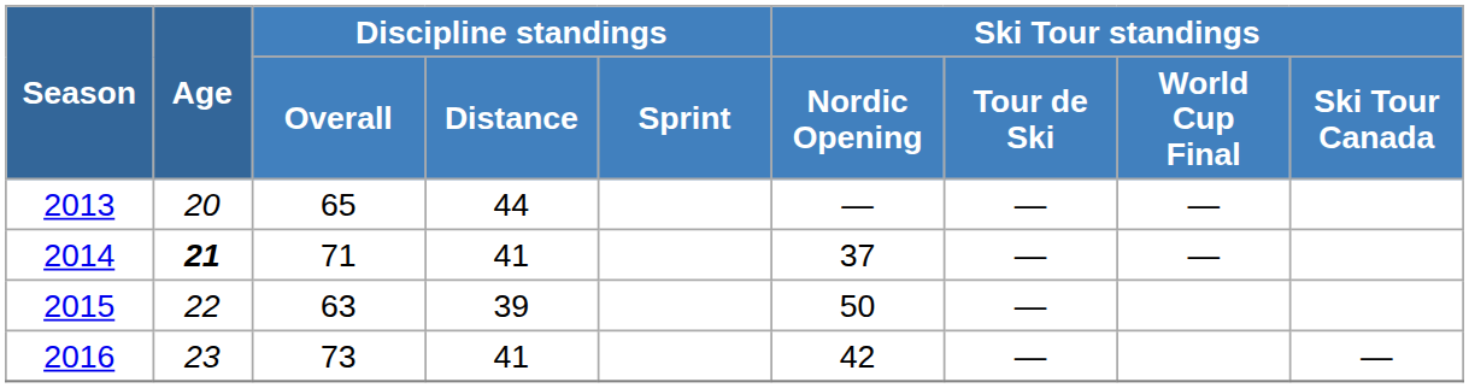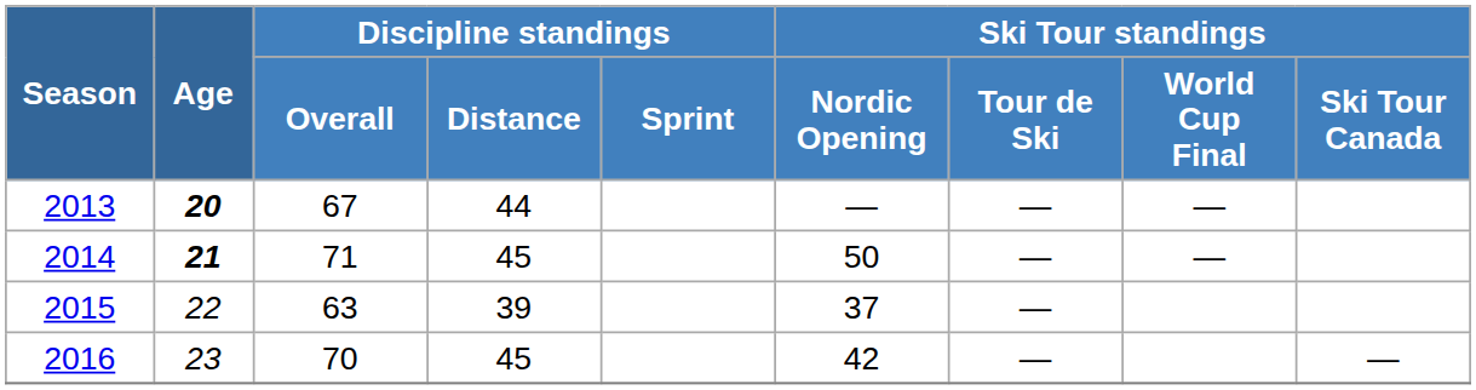 <table class="wikitable" style="font-size:95%; text-align:center; border:grey solid 1px; border-collapse:collapse; background:#ffffff;">
 <tr>
 <th style="background-color:#369; color:white; width:60px;" rowspan="2"> Season </th>
 <th style="background-color:#369; color:white; width:40px;" rowspan="2"> Age </th>
 <th style="background-color:#4180be; color:white;" colspan="3">Discipline standings</th>
 <th style="background-color:#4180be; color:white;" colspan="4">Ski Tour standings</th>
 </tr>
 <tr>
 <th style="background-color:#4180be; color:white; width:75px;">Overall</th>
 <th style="background-color:#4180be; color:white; width:75px;">Distance</th>
 <th style="background-color:#4180be; color:white; width:75px;">Sprint</th>
 <th style="background-color:#4180be; color:white; width:75px;">Nordic<br>Opening</th>
 <th style="background-color:#4180be; color:white; width:75px;">Tour de<br>Ski</th>
 <th style="background-color:#4180be; color:white; width:75px;">World Cup<br>Final</th>
 <th style="background-color:#4180be; color:white; width:75px;">Ski Tour<br>Canada</th>
 </tr>
 <tr>
 <td><a href='#'>2013</a></td>
-<td><em>20</em></td>
-<td>65</td>
+<td><strong><em>20</em></strong></td>
+<td>67</td>
 <td>44</td>
 <td></td>
 <td>—</td>
 <td>—</td>
 <td>—</td>
 <td></td>
 </tr>
 <tr>
 <td><a href='#'>2014</a></td>
 <td><strong><em>21</em></strong></td>
 <td>71</td>
-<td>41</td>
+<td>45</td>
 <td></td>
-<td>37</td>
+<td>50</td>
 <td>—</td>
 <td>—</td>
 <td></td>
 </tr>
 <tr>
 <td><a href='#'>2015</a></td>
 <td><em>22</em></td>
 <td>63</td>
 <td>39</td>
 <td></td>
-<td>50</td>
+<td>37</td>
 <td>—</td>
 <td></td>
 <td></td>
 </tr>
 <tr>
 <td><a href='#'>2016</a></td>
 <td><em>23</em></td>
-<td>73</td>
-<td>41</td>
+<td>70</td>
+<td>45</td>
 <td></td>
 <td>42</td>
 <td>—</td>
 <td></td>
 <td>—</td>
 </tr>
 <tr>
 </tr>
 </table>
